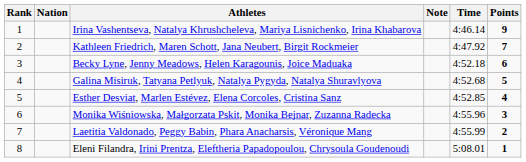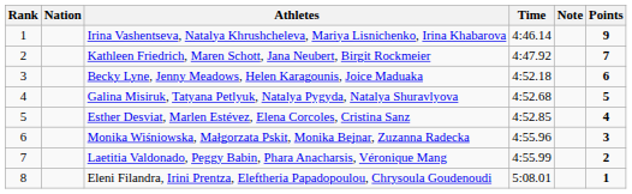 <table class="wikitable sortable" style="text-align:center">
 <tr>
 <th>Rank</th>
 <th>Nation</th>
 <th>Athletes</th>
+<th>Time</th>
 <th>Note</th>
-<th>Time</th>
 <th>Points</th>
 </tr>
 <tr>
 <td>1</td>
 <td align=left></td>
 <td align=left><a href='#'>Irina Vashentseva</a>, <a href='#'>Natalya Khrushcheleva</a>, <a href='#'>Mariya Lisnichenko</a>, <a href='#'>Irina Khabarova</a></td>
+<td>4:46.14</td>
 <td></td>
-<td>4:46.14</td>
 <td><strong>9</strong></td>
 </tr>
 <tr>
 <td>2</td>
 <td align=left></td>
 <td align=left><a href='#'>Kathleen Friedrich</a>, <a href='#'>Maren Schott</a>, <a href='#'>Jana Neubert</a>, <a href='#'>Birgit Rockmeier</a></td>
+<td>4:47.92</td>
 <td></td>
-<td>4:47.92</td>
 <td><strong>7</strong></td>
 </tr>
 <tr>
 <td>3</td>
 <td align=left></td>
 <td align=left><a href='#'>Becky Lyne</a>, <a href='#'>Jenny Meadows</a>, <a href='#'>Helen Karagounis</a>, <a href='#'>Joice Maduaka</a></td>
+<td>4:52.18</td>
 <td></td>
-<td>4:52.18</td>
 <td><strong>6</strong></td>
 </tr>
 <tr>
 <td>4</td>
 <td align=left></td>
 <td align=left><a href='#'>Galina Misiruk</a>, <a href='#'>Tatyana Petlyuk</a>, <a href='#'>Natalya Pygyda</a>, <a href='#'>Natalya Shuravlyova</a></td>
+<td>4:52.68</td>
 <td></td>
-<td>4:52.68</td>
 <td><strong>5</strong></td>
 </tr>
 <tr>
 <td>5</td>
 <td align=left></td>
 <td align=left><a href='#'>Esther Desviat</a>, <a href='#'>Marlen Estévez</a>, <a href='#'>Elena Corcoles</a>, <a href='#'>Cristina Sanz</a></td>
+<td>4:52.85</td>
 <td></td>
-<td>4:52.85</td>
 <td><strong>4</strong></td>
 </tr>
 <tr>
 <td>6</td>
 <td align=left></td>
 <td align=left><a href='#'>Monika Wiśniowska</a>, <a href='#'>Małgorzata Pskit</a>, <a href='#'>Monika Bejnar</a>, <a href='#'>Zuzanna Radecka</a></td>
+<td>4:55.96</td>
 <td></td>
-<td>4:55.96</td>
 <td><strong>3</strong></td>
 </tr>
 <tr>
 <td>7</td>
 <td align=left></td>
 <td align=left><a href='#'>Laetitia Valdonado</a>, <a href='#'>Peggy Babin</a>, <a href='#'>Phara Anacharsis</a>, <a href='#'>Véronique Mang</a></td>
+<td>4:55.99</td>
 <td></td>
-<td>4:55.99</td>
 <td><strong>2</strong></td>
 </tr>
 <tr>
 <td>8</td>
 <td align=left></td>
 <td align=left>Eleni Filandra, <a href='#'>Irini Prentza</a>, <a href='#'>Eleftheria Papadopoulou</a>, <a href='#'>Chrysoula Goudenoudi</a></td>
+<td>5:08.01</td>
 <td></td>
-<td>5:08.01</td>
 <td><strong>1</strong></td>
 </tr>
 </table>
